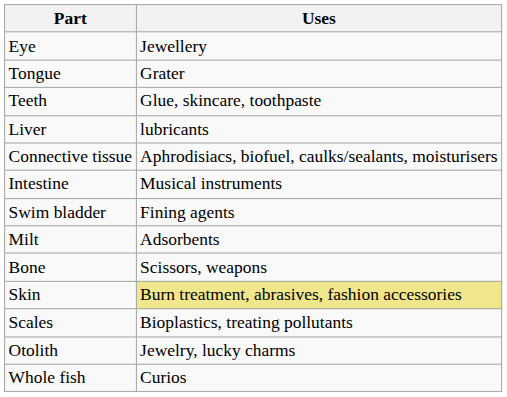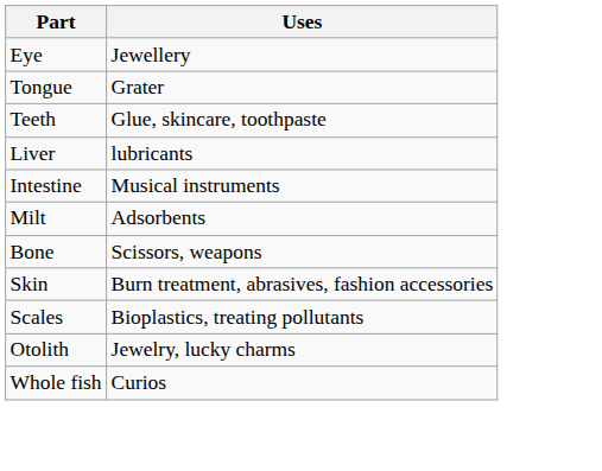 <table class="wikitable">
 <tr>
 <th>Part</th>
 <th>Uses</th>
 </tr>
 <tr>
 <td>Eye</td>
 <td>Jewellery</td>
 </tr>
 <tr>
 <td>Tongue</td>
 <td>Grater</td>
 </tr>
 <tr>
 <td>Teeth</td>
 <td>Glue, skincare, toothpaste</td>
 </tr>
 <tr>
 <td>Liver</td>
 <td>lubricants</td>
 </tr>
 <tr>
-<td>Connective tissue</td>
-<td>Aphrodisiacs, biofuel, caulks/sealants, moisturisers</td>
-</tr>
-<tr>
 <td>Intestine</td>
 <td>Musical instruments</td>
-</tr>
-<tr>
-<td>Swim bladder</td>
-<td>Fining agents</td>
 </tr>
 <tr>
 <td>Milt</td>
 <td>Adsorbents</td>
 </tr>
 <tr>
 <td>Bone</td>
 <td>Scissors, weapons</td>
 </tr>
 <tr>
 <td>Skin</td>
-<td style="background: khaki;">Burn treatment, abrasives, fashion accessories</td>
+<td>Burn treatment, abrasives, fashion accessories</td>
 </tr>
 <tr>
 <td>Scales</td>
 <td>Bioplastics, treating pollutants</td>
 </tr>
 <tr>
 <td>Otolith</td>
 <td>Jewelry, lucky charms</td>
 </tr>
 <tr>
 <td>Whole fish</td>
 <td>Curios</td>
 </tr>
 </table>
